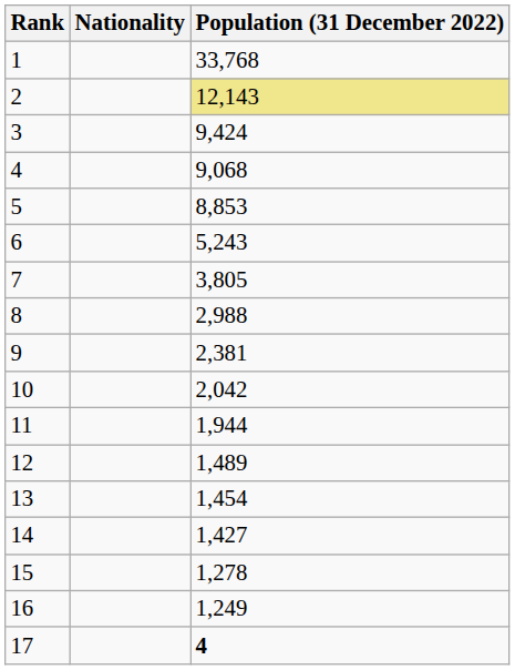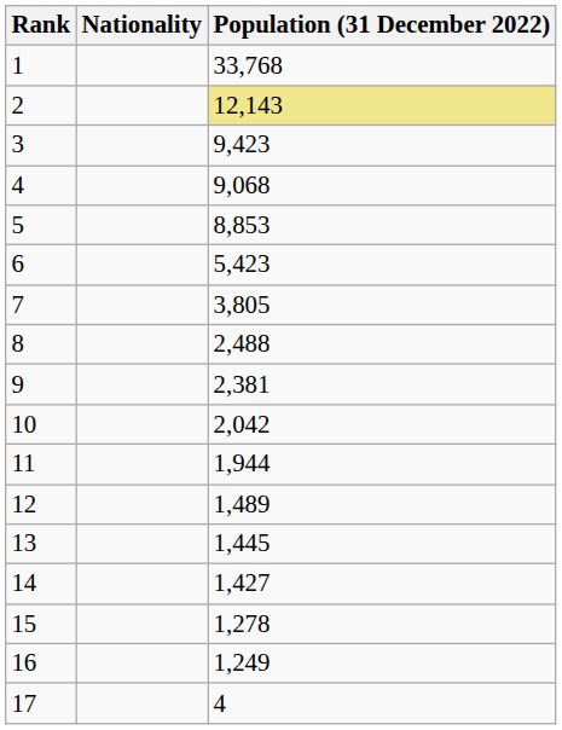 <table class="wikitable">
 <tr>
 <th>Rank</th>
 <th>Nationality</th>
 <th>Population (31 December 2022)</th>
 </tr>
 <tr>
 <td>1</td>
 <td></td>
 <td>33,768</td>
 </tr>
 <tr>
 <td>2</td>
 <td></td>
 <td style="background: khaki;">12,143</td>
 </tr>
 <tr>
 <td>3</td>
 <td></td>
-<td>9,424</td>
+<td>9,423</td>
 </tr>
 <tr>
 <td>4</td>
 <td></td>
 <td>9,068</td>
 </tr>
 <tr>
 <td>5</td>
 <td></td>
 <td>8,853</td>
 </tr>
 <tr>
 <td>6</td>
 <td></td>
-<td>5,243</td>
+<td>5,423</td>
 </tr>
 <tr>
 <td>7</td>
 <td></td>
 <td>3,805</td>
 </tr>
 <tr>
 <td>8</td>
 <td></td>
-<td>2,988</td>
+<td>2,488</td>
 </tr>
 <tr>
 <td>9</td>
 <td></td>
 <td>2,381</td>
 </tr>
 <tr>
 <td>10</td>
 <td></td>
 <td>2,042</td>
 </tr>
 <tr>
 <td>11</td>
 <td></td>
 <td>1,944</td>
 </tr>
 <tr>
 <td>12</td>
 <td></td>
 <td>1,489</td>
 </tr>
 <tr>
 <td>13</td>
 <td></td>
-<td>1,454</td>
+<td>1,445</td>
 </tr>
 <tr>
 <td>14</td>
 <td></td>
 <td>1,427</td>
 </tr>
 <tr>
 <td>15</td>
 <td></td>
 <td>1,278</td>
 </tr>
 <tr>
 <td>16</td>
 <td></td>
 <td>1,249</td>
 </tr>
 <tr>
 <td>17</td>
 <td></td>
-<td><strong>4</strong></td>
+<td>4</td>
 </tr>
 </table>
